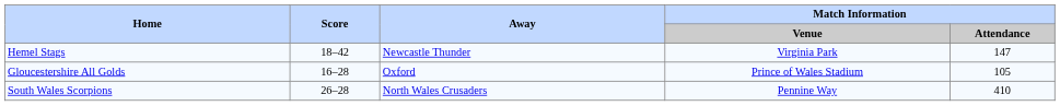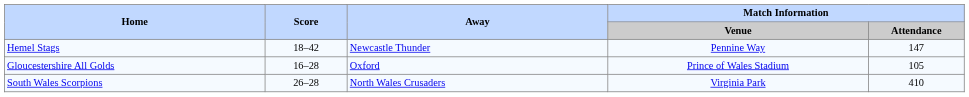 <table border=1 style="border-collapse:collapse; font-size:85%; text-align:center;" cellpadding=3 cellspacing=0 width=100%>
 <tr bgcolor=#C1D8FF>
 <th rowspan=2 width=19%>Home</th>
 <th rowspan=2 width=6%>Score</th>
 <th rowspan=2 width=19%>Away</th>
 <th colspan=2>Match Information</th>
 </tr>
 <tr bgcolor=#CCCCCC>
 <th width=19%>Venue</th>
 <th width=7%>Attendance</th>
 </tr>
 <tr bgcolor=#F5FAFF>
 <td align=left> <a href='#'>Hemel Stags</a></td>
 <td>18–42</td>
 <td align=left> <a href='#'>Newcastle Thunder</a></td>
-<td><a href='#'>Virginia Park</a></td>
+<td><a href='#'>Pennine Way</a></td>
 <td>147</td>
 </tr>
 <tr bgcolor=#F5FAFF>
 <td align=left> <a href='#'>Gloucestershire All Golds</a></td>
 <td>16–28</td>
 <td align=left> <a href='#'>Oxford</a></td>
 <td><a href='#'>Prince of Wales Stadium</a></td>
 <td>105</td>
 </tr>
 <tr bgcolor=#F5FAFF>
 <td align=left> <a href='#'>South Wales Scorpions</a></td>
 <td>26–28</td>
 <td align=left> <a href='#'>North Wales Crusaders</a></td>
-<td><a href='#'>Pennine Way</a></td>
+<td><a href='#'>Virginia Park</a></td>
 <td>410</td>
 </tr>
 </table>
